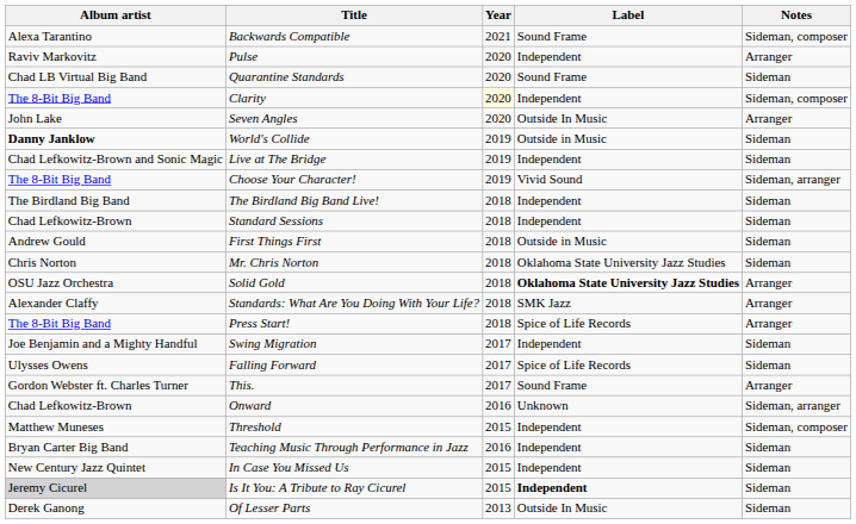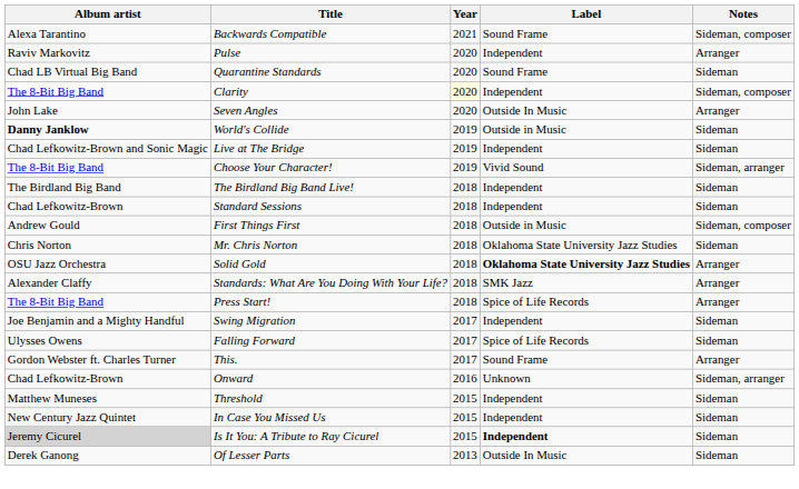 <table class="wikitable">
 <tr>
 <th>Album artist</th>
 <th>Title</th>
 <th>Year</th>
 <th>Label</th>
 <th>Notes</th>
 </tr>
 <tr>
 <td>Alexa Tarantino</td>
 <td><em>Backwards Compatible</em></td>
 <td>2021</td>
 <td>Sound Frame</td>
 <td>Sideman, composer</td>
 </tr>
 <tr>
 <td>Raviv Markovitz</td>
 <td><em>Pulse</em></td>
 <td>2020</td>
 <td>Independent</td>
 <td>Arranger</td>
 </tr>
 <tr>
 <td>Chad LB Virtual Big Band</td>
 <td><em>Quarantine Standards</em></td>
 <td>2020</td>
 <td>Sound Frame</td>
 <td>Sideman</td>
 </tr>
 <tr>
 <td><a href='#'>The 8-Bit Big Band</a></td>
 <td><em>Clarity</em></td>
 <td style="background: lightyellow;">2020</td>
 <td>Independent</td>
 <td>Sideman, composer</td>
 </tr>
 <tr>
 <td>John Lake</td>
 <td><em>Seven Angles</em></td>
 <td>2020</td>
 <td>Outside In Music</td>
 <td>Arranger</td>
 </tr>
 <tr>
 <td><strong>Danny Janklow</strong></td>
 <td><em>World's Collide</em></td>
 <td>2019</td>
 <td>Outside in Music</td>
 <td>Sideman</td>
 </tr>
 <tr>
 <td>Chad Lefkowitz-Brown and Sonic Magic</td>
 <td><em>Live at The Bridge</em></td>
 <td>2019</td>
 <td>Independent</td>
 <td>Sideman</td>
 </tr>
 <tr>
 <td><a href='#'>The 8-Bit Big Band</a></td>
 <td><em>Choose Your Character!</em></td>
 <td>2019</td>
 <td>Vivid Sound</td>
 <td>Sideman, arranger</td>
 </tr>
 <tr>
 <td>The Birdland Big Band</td>
 <td><em>The Birdland Big Band Live!</em></td>
 <td>2018</td>
 <td>Independent</td>
 <td>Sideman</td>
 </tr>
 <tr>
 <td>Chad Lefkowitz-Brown</td>
 <td><em>Standard Sessions</em></td>
 <td>2018</td>
 <td>Independent</td>
 <td>Sideman</td>
 </tr>
 <tr>
 <td>Andrew Gould</td>
 <td><em>First Things First</em></td>
 <td>2018</td>
 <td>Outside in Music</td>
-<td>Sideman</td>
+<td>Sideman, composer</td>
 </tr>
 <tr>
 <td>Chris Norton</td>
 <td><em>Mr. Chris Norton</em></td>
 <td>2018</td>
 <td>Oklahoma State University Jazz Studies</td>
 <td>Sideman</td>
 </tr>
 <tr>
 <td>OSU Jazz Orchestra</td>
 <td><em>Solid Gold</em></td>
 <td>2018</td>
 <td><strong>Oklahoma State University Jazz Studies</strong></td>
 <td>Arranger</td>
 </tr>
 <tr>
 <td>Alexander Claffy</td>
 <td><em>Standards: What Are You Doing With Your Life?</em></td>
 <td>2018</td>
 <td>SMK Jazz</td>
 <td>Arranger</td>
 </tr>
 <tr>
 <td><a href='#'>The 8-Bit Big Band</a></td>
 <td><em>Press Start!</em></td>
 <td>2018</td>
 <td>Spice of Life Records</td>
 <td>Arranger</td>
 </tr>
 <tr>
 <td>Joe Benjamin and a Mighty Handful</td>
 <td><em>Swing Migration</em></td>
 <td>2017</td>
 <td>Independent</td>
 <td>Sideman</td>
 </tr>
 <tr>
 <td>Ulysses Owens</td>
 <td><em>Falling Forward</em></td>
 <td>2017</td>
 <td>Spice of Life Records</td>
 <td>Sideman</td>
 </tr>
 <tr>
 <td>Gordon Webster ft. Charles Turner</td>
 <td><em>This.</em></td>
 <td>2017</td>
 <td>Sound Frame</td>
 <td>Arranger</td>
 </tr>
 <tr>
 <td>Chad Lefkowitz-Brown</td>
 <td><em>Onward</em></td>
 <td>2016</td>
 <td>Unknown</td>
 <td>Sideman, arranger</td>
 </tr>
 <tr>
 <td>Matthew Muneses</td>
 <td><em>Threshold</em></td>
 <td>2015</td>
 <td>Independent</td>
-<td>Sideman, composer</td>
-</tr>
-<tr>
-<td>Bryan Carter Big Band</td>
-<td><em>Teaching Music Through Performance in Jazz</em></td>
-<td>2016</td>
-<td>Independent</td>
 <td>Sideman</td>
 </tr>
 <tr>
 <td>New Century Jazz Quintet</td>
 <td><em>In Case You Missed Us</em></td>
 <td>2015</td>
 <td>Independent</td>
 <td>Sideman</td>
 </tr>
 <tr>
 <td style="background: lightgrey;">Jeremy Cicurel</td>
 <td><em>Is It You: A Tribute to Ray Cicurel</em></td>
 <td>2015</td>
 <td><strong>Independent</strong></td>
 <td>Sideman</td>
 </tr>
 <tr>
 <td>Derek Ganong</td>
 <td><em>Of Lesser Parts</em></td>
 <td>2013</td>
 <td>Outside In Music</td>
 <td>Sideman</td>
 </tr>
 </table>
